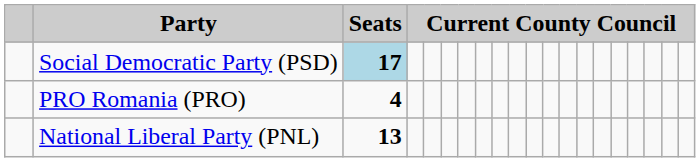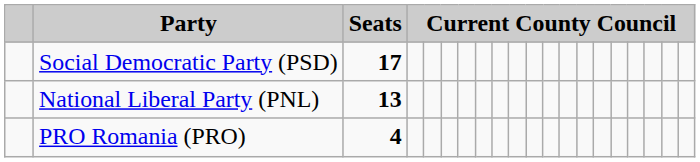 <table class="wikitable">
 <tr>
 <th style="background:#ccc">   </th>
 <th style="background:#ccc">Party</th>
 <th style="background:#ccc">Seats</th>
 <th style="background:#ccc" colspan="17">Current County Council</th>
 </tr>
 <tr>
 <td>  </td>
 <td><a href='#'>Social Democratic Party</a> (PSD)</td>
-<td style="background: lightblue; text-align: right"><strong>17</strong></td>
+<td style="text-align: right"><strong>17</strong></td>
 <td>  </td>
 <td>  </td>
 <td>  </td>
 <td>  </td>
 <td>  </td>
 <td>  </td>
 <td>  </td>
 <td>  </td>
 <td>  </td>
 <td>  </td>
 <td>  </td>
 <td>  </td>
 <td>  </td>
 <td>  </td>
 <td>  </td>
 <td>  </td>
 <td>  </td>
+</tr>
+<tr>
+<td>  </td>
+<td><a href='#'>National Liberal Party</a> (PNL)</td>
+<td style="text-align: right"><strong>13</strong></td>
+<td>  </td>
+<td>  </td>
+<td>  </td>
+<td>  </td>
+<td>  </td>
+<td>  </td>
+<td>  </td>
+<td>  </td>
+<td>  </td>
+<td>  </td>
+<td>  </td>
+<td>  </td>
+<td>  </td>
+<td> </td>
+<td> </td>
+<td> </td>
+<td> </td>
 </tr>
 <tr>
 <td>  </td>
 <td><a href='#'>PRO Romania</a> (PRO)</td>
 <td style="text-align: right"><strong>4</strong></td>
 <td>  </td>
 <td>  </td>
 <td>  </td>
 <td>  </td>
 <td> </td>
 <td> </td>
 <td> </td>
 <td> </td>
 <td> </td>
 <td> </td>
 <td> </td>
 <td> </td>
 <td> </td>
 <td> </td>
 <td> </td>
 <td> </td>
 <td> </td>
 </tr>
-<tr>
-<td>  </td>
-<td><a href='#'>National Liberal Party</a> (PNL)</td>
-<td style="text-align: right"><strong>13</strong></td>
-<td>  </td>
-<td>  </td>
-<td>  </td>
-<td>  </td>
-<td>  </td>
-<td>  </td>
-<td>  </td>
-<td>  </td>
-<td>  </td>
-<td>  </td>
-<td>  </td>
-<td>  </td>
-<td>  </td>
-<td> </td>
-<td> </td>
-<td> </td>
-<td> </td>
-</tr>
 </table>
